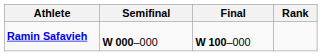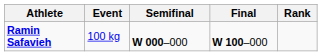 <table class="wikitable" width="67%" style="text-align:left; font-size:90%">
 <tr>
 <th width="15%">Athlete</th>
+<th width="5%">Event</th>
 <th width="13%">Semifinal</th>
 <th width="13%">Final</th>
 <th width="4%">Rank</th>
 </tr>
 <tr>
 <td><strong><a href='#'>Ramin Safavieh</a></strong></td>
+<td><a href='#'>100 kg</a></td>
 <td><br><strong>W</strong> <strong>000</strong>–000</td>
 <td><br><strong>W</strong> <strong>100</strong>–000</td>
 <td align=center></td>
 </tr>
 </table>
